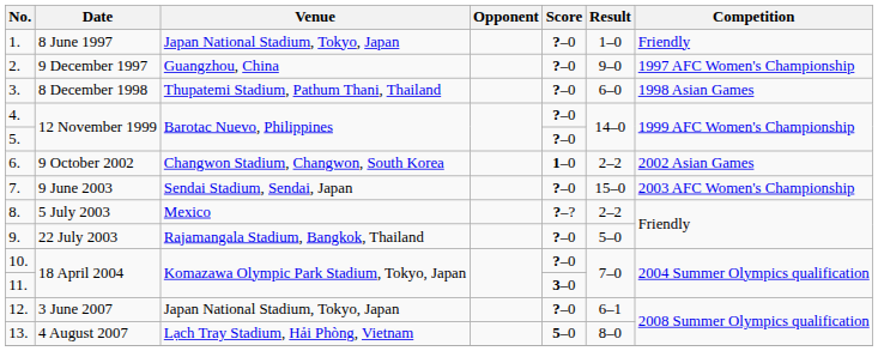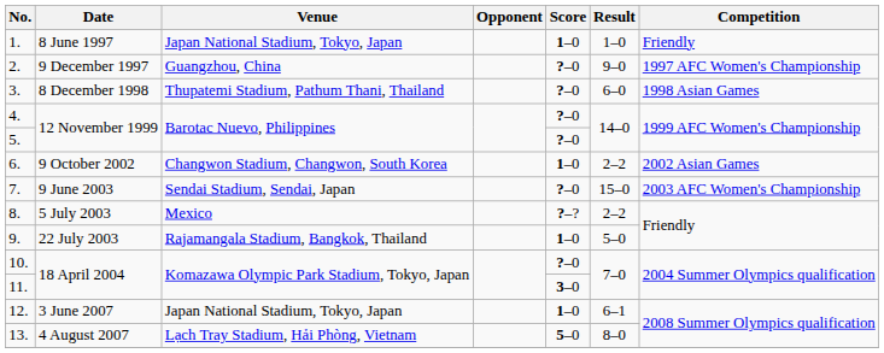 <table class="wikitable">
 <tr>
 <th>No.</th>
 <th>Date</th>
 <th>Venue</th>
 <th>Opponent</th>
 <th>Score</th>
 <th>Result</th>
 <th>Competition</th>
 </tr>
 <tr>
 <td>1.</td>
 <td>8 June 1997</td>
 <td><a href='#'>Japan National Stadium</a>, <a href='#'>Tokyo</a>, <a href='#'>Japan</a></td>
 <td></td>
-<td align=center><strong>?</strong>–0</td>
+<td align=center><strong>1</strong>–0</td>
 <td align=center>1–0</td>
 <td><a href='#'>Friendly</a></td>
 </tr>
 <tr>
 <td>2.</td>
 <td>9 December 1997</td>
 <td><a href='#'>Guangzhou</a>, <a href='#'>China</a></td>
 <td></td>
 <td align=center><strong>?</strong>–0</td>
 <td align=center>9–0</td>
 <td><a href='#'>1997 AFC Women's Championship</a></td>
 </tr>
 <tr>
 <td>3.</td>
 <td>8 December 1998</td>
 <td><a href='#'>Thupatemi Stadium</a>, <a href='#'>Pathum Thani</a>, <a href='#'>Thailand</a></td>
 <td></td>
 <td align=center><strong>?</strong>–0</td>
 <td align=center>6–0</td>
 <td><a href='#'>1998 Asian Games</a></td>
 </tr>
 <tr>
 <td>4.</td>
 <td rowspan=2>12 November 1999</td>
 <td rowspan=2><a href='#'>Barotac Nuevo</a>, <a href='#'>Philippines</a></td>
 <td rowspan=2></td>
 <td align=center><strong>?</strong>–0</td>
 <td rowspan=2 align=center>14–0</td>
 <td rowspan=2><a href='#'>1999 AFC Women's Championship</a></td>
 </tr>
 <tr>
 <td>5.</td>
 <td align=center><strong>?</strong>–0</td>
 </tr>
 <tr>
 <td>6.</td>
 <td>9 October 2002</td>
 <td><a href='#'>Changwon Stadium</a>, <a href='#'>Changwon</a>, <a href='#'>South Korea</a></td>
 <td></td>
 <td align=center><strong>1</strong>–0</td>
 <td align=center>2–2</td>
 <td><a href='#'>2002 Asian Games</a></td>
 </tr>
 <tr>
 <td>7.</td>
 <td>9 June 2003</td>
 <td><a href='#'>Sendai Stadium</a>, <a href='#'>Sendai</a>, Japan</td>
 <td></td>
 <td align=center><strong>?</strong>–0</td>
 <td align=center>15–0</td>
 <td><a href='#'>2003 AFC Women's Championship</a></td>
 </tr>
 <tr>
 <td>8.</td>
 <td>5 July 2003</td>
 <td><a href='#'>Mexico</a></td>
 <td></td>
 <td align=center><strong>?</strong>–?</td>
 <td align=center>2–2</td>
 <td rowspan=2>Friendly</td>
 </tr>
 <tr>
 <td>9.</td>
 <td>22 July 2003</td>
 <td><a href='#'>Rajamangala Stadium</a>, <a href='#'>Bangkok</a>, Thailand</td>
 <td></td>
-<td align=center><strong>?</strong>–0</td>
+<td align=center><strong>1</strong>–0</td>
 <td align=center>5–0</td>
 </tr>
 <tr>
 <td>10.</td>
 <td rowspan=2>18 April 2004</td>
 <td rowspan=2><a href='#'>Komazawa Olympic Park Stadium</a>, Tokyo, Japan</td>
 <td rowspan=2></td>
 <td align=center><strong>?</strong>–0</td>
 <td rowspan=2 align=center>7–0</td>
 <td rowspan=2><a href='#'>2004 Summer Olympics qualification</a></td>
 </tr>
 <tr>
 <td>11.</td>
 <td align=center><strong>3</strong>–0</td>
 </tr>
 <tr>
 <td>12.</td>
 <td>3 June 2007</td>
 <td>Japan National Stadium, Tokyo, Japan</td>
 <td></td>
-<td align=center><strong>?</strong>–0</td>
+<td align=center><strong>1</strong>–0</td>
 <td align=center>6–1</td>
 <td rowspan=2><a href='#'>2008 Summer Olympics qualification</a></td>
 </tr>
 <tr>
 <td>13.</td>
 <td>4 August 2007</td>
 <td><a href='#'>Lạch Tray Stadium</a>, <a href='#'>Hải Phòng</a>, <a href='#'>Vietnam</a></td>
 <td></td>
 <td align=center><strong>5</strong>–0</td>
 <td align=center>8–0</td>
 </tr>
 <tr>
 </tr>
 </table>
